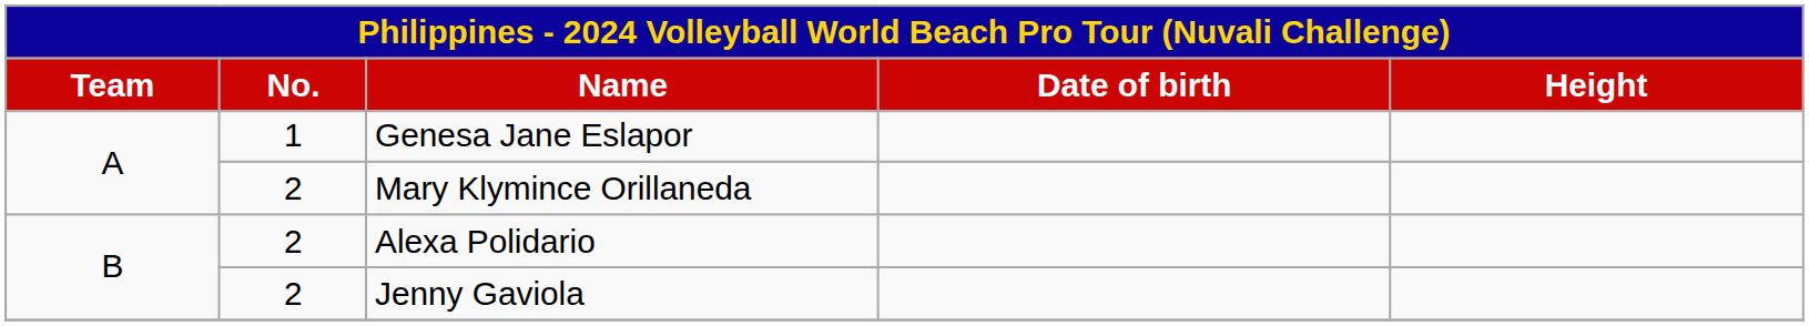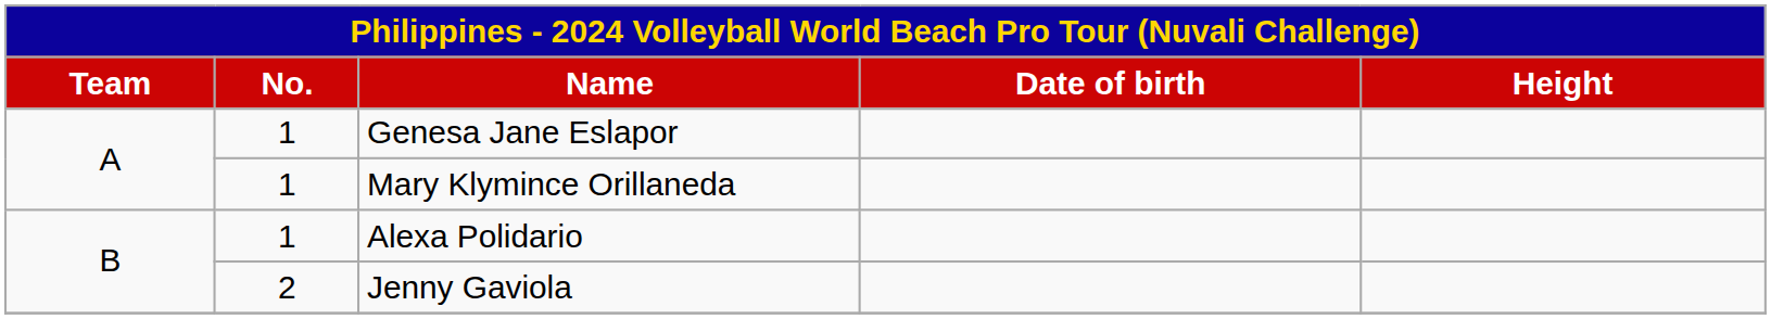 <table class="wikitable" style="font-size:90%; text-align:center;">
 <tr>
 <th colspan=6 style="background:#0C029C; color:gold">Philippines - 2024 Volleyball World Beach Pro Tour (Nuvali Challenge)</th>
 </tr>
 <tr>
 <th style="align=center; width:6em; background:#CC0404; color:white;">Team</th>
 <th style="align=center; width:4em; background:#CC0404; color:white;">No.</th>
 <th style="width:15em; background:#CC0404; color:white;">Name</th>
 <th style="width:15em; background:#CC0404; color:white;">Date of birth</th>
 <th style="width:12em; background:#CC0404; color:white;">Height</th>
 </tr>
 <tr align=center>
 <td rowspan=2>A</td>
 <td>1</td>
 <td align=left>Genesa Jane Eslapor</td>
 <td></td>
 <td></td>
 </tr>
 <tr align=center>
-<td>2</td>
+<td>1</td>
 <td align=left>Mary Klymince Orillaneda</td>
 <td></td>
 <td></td>
 </tr>
 <tr align=center>
 <td rowspan=2>B</td>
-<td>2</td>
+<td>1</td>
 <td align=left>Alexa Polidario</td>
 <td></td>
 <td></td>
 </tr>
 <tr align=center>
 <td>2</td>
 <td align=left>Jenny Gaviola</td>
 <td></td>
 <td></td>
 </tr>
 <tr align=center>
 </tr>
 </table>
